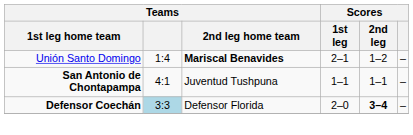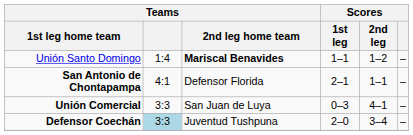 <table class="wikitable" style="text-align: center;">
 <tr>
 <th colspan=3>Teams</th>
 <th colspan=3>Scores</th>
 </tr>
 <tr>
 <th width="200">1st leg home team</th>
 <th width="50"></th>
 <th width="200">2nd leg home team</th>
 <th width="50">1st leg</th>
 <th width="50">2nd leg</th>
 <th></th>
 </tr>
 <tr>
 <td align=right><a href='#'>Unión Santo Domingo</a></td>
 <td>1:4</td>
 <td align=left><strong>Mariscal Benavides</strong></td>
-<td>2–1</td>
+<td>1–1</td>
 <td>1–2</td>
 <td>–</td>
 </tr>
 <tr>
 <td align=right><strong>San Antonio de Chontapampa</strong></td>
 <td>4:1</td>
-<td align=left>Juventud Tushpuna</td>
+<td align=left>Defensor Florida</td>
+<td>2–1</td>
 <td>1–1</td>
-<td>1–1</td>
+<td>–</td>
+</tr>
+<tr>
+<td align=right><strong>Unión Comercial</strong></td>
+<td>3:3</td>
+<td align=left>San Juan de Luya</td>
+<td>0–3</td>
+<td>4–1</td>
 <td>–</td>
 </tr>
 <tr>
 <td align=right><strong>Defensor Coechán</strong></td>
 <td style="background: lightblue;">3:3</td>
-<td align=left>Defensor Florida</td>
+<td align=left>Juventud Tushpuna</td>
 <td>2–0</td>
-<td><strong>3–4</strong></td>
+<td>3–4</td>
 <td>–</td>
 </tr>
 <tr>
 </tr>
 </table>
